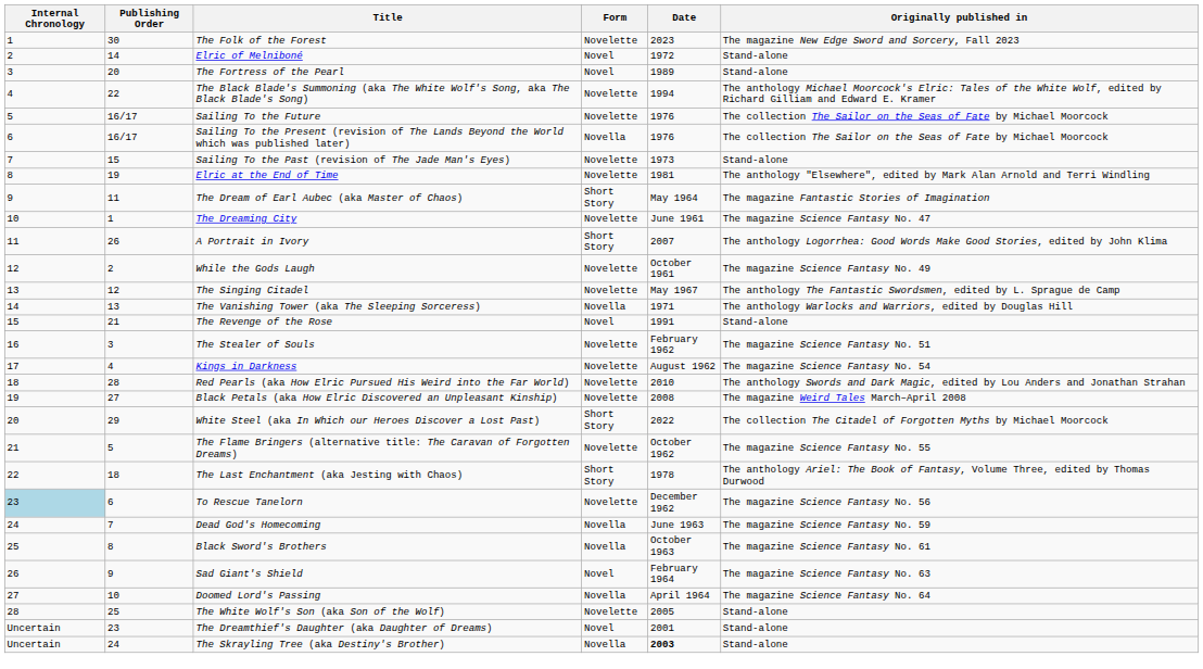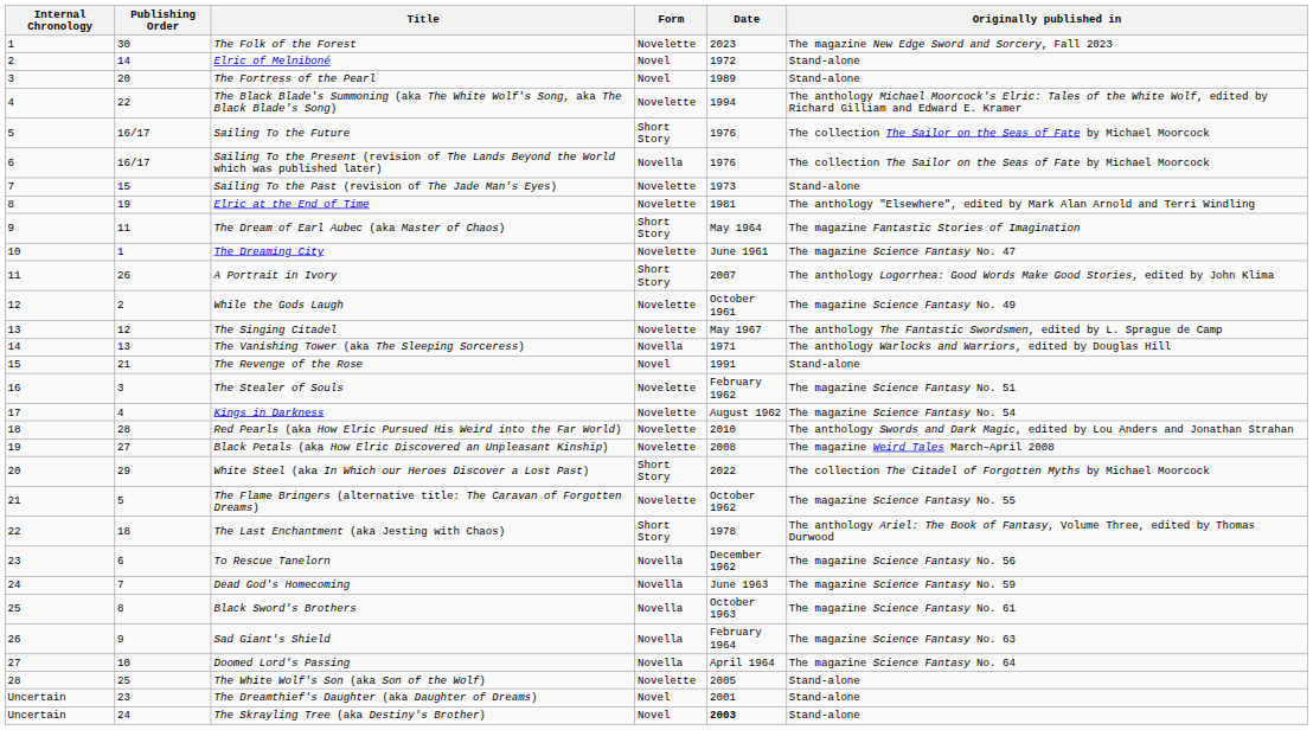 <table class="wikitable sortable">
 <tr>
 <th>Internal Chronology</th>
 <th>Publishing Order</th>
 <th>Title</th>
 <th>Form</th>
 <th>Date</th>
 <th>Originally published in</th>
 </tr>
 <tr>
 <td>1</td>
 <td>30</td>
 <td><em>The Folk of the Forest</em></td>
 <td>Novelette</td>
 <td>2023</td>
 <td>The magazine <em>New Edge Sword and Sorcery</em>, Fall 2023</td>
 </tr>
 <tr>
 <td>2</td>
 <td>14</td>
 <td><em><a href='#'>Elric of Melniboné</a></em></td>
 <td>Novel</td>
 <td>1972</td>
 <td>Stand-alone </td>
 </tr>
 <tr>
 <td>3</td>
 <td>20</td>
 <td><em>The Fortress of the Pearl</em></td>
 <td>Novel</td>
 <td>1989</td>
 <td>Stand-alone </td>
 </tr>
 <tr>
 <td>4</td>
 <td>22</td>
 <td><em>The Black Blade's Summoning</em> (aka <em>The White Wolf's Song</em>, aka <em>The Black Blade's Song</em>)</td>
 <td>Novelette</td>
 <td>1994</td>
 <td>The anthology <em>Michael Moorcock's Elric: Tales of the White Wolf</em>, edited by Richard Gilliam and Edward E. Kramer</td>
 </tr>
 <tr>
 <td>5</td>
 <td>16/17</td>
 <td><em>Sailing To the Future</em></td>
-<td>Novelette</td>
+<td>Short Story</td>
 <td>1976</td>
 <td>The collection <em><a href='#'>The Sailor on the Seas of Fate</a></em> by Michael Moorcock</td>
 </tr>
 <tr>
 <td>6</td>
 <td>16/17</td>
 <td><em>Sailing To the Present</em> (revision of <em>The Lands Beyond the World</em> which was published later)</td>
 <td>Novella</td>
 <td>1976</td>
 <td>The collection <em>The Sailor on the Seas of Fate</em> by Michael Moorcock</td>
 </tr>
 <tr>
 <td>7</td>
 <td>15</td>
 <td><em>Sailing To the Past</em> (revision of <em>The Jade Man's Eyes</em>)</td>
 <td>Novelette</td>
 <td>1973</td>
 <td>Stand-alone </td>
 </tr>
 <tr>
 <td>8</td>
 <td>19</td>
 <td><em><a href='#'>Elric at the End of Time</a></em></td>
 <td>Novelette</td>
 <td>1981</td>
 <td>The anthology "Elsewhere", edited by Mark Alan Arnold and Terri Windling</td>
 </tr>
 <tr>
 <td>9</td>
 <td>11</td>
 <td><em>The Dream of Earl Aubec</em> (aka <em>Master of Chaos</em>)</td>
 <td>Short Story</td>
 <td>May 1964</td>
 <td>The magazine <em>Fantastic Stories of Imagination</em></td>
 </tr>
 <tr>
 <td>10</td>
 <td>1</td>
 <td><em><a href='#'>The Dreaming City</a></em></td>
 <td>Novelette</td>
 <td>June 1961</td>
 <td>The magazine <em>Science Fantasy</em> No. 47</td>
 </tr>
 <tr>
 <td>11</td>
 <td>26</td>
 <td><em>A Portrait in Ivory</em></td>
 <td>Short Story</td>
 <td>2007</td>
 <td>The anthology <em>Logorrhea: Good Words Make Good Stories</em>, edited by John Klima</td>
 </tr>
 <tr>
 <td>12</td>
 <td>2</td>
 <td><em>While the Gods Laugh</em></td>
 <td>Novelette</td>
 <td>October 1961</td>
 <td>The magazine <em>Science Fantasy</em> No. 49</td>
 </tr>
 <tr>
 <td>13</td>
 <td>12</td>
 <td><em>The Singing Citadel</em></td>
 <td>Novelette</td>
 <td>May 1967</td>
 <td>The anthology <em>The Fantastic Swordsmen</em>, edited by L. Sprague de Camp</td>
 </tr>
 <tr>
 <td>14</td>
 <td>13</td>
 <td><em>The Vanishing Tower</em> (aka <em>The Sleeping Sorceress</em>)</td>
 <td>Novella</td>
 <td>1971</td>
 <td>The anthology <em>Warlocks and Warriors</em>, edited by Douglas Hill</td>
 </tr>
 <tr>
 <td>15</td>
 <td>21</td>
 <td><em>The Revenge of the Rose</em></td>
 <td>Novel</td>
 <td>1991</td>
 <td>Stand-alone </td>
 </tr>
 <tr>
 <td>16</td>
 <td>3</td>
 <td><em>The Stealer of Souls</em></td>
 <td>Novelette</td>
 <td>February 1962</td>
 <td>The magazine <em>Science Fantasy</em> No. 51</td>
 </tr>
 <tr>
 <td>17</td>
 <td>4</td>
 <td><em><a href='#'>Kings in Darkness</a></em></td>
 <td>Novelette</td>
 <td>August 1962</td>
 <td>The magazine <em>Science Fantasy</em> No. 54</td>
 </tr>
 <tr>
 <td>18</td>
 <td>28</td>
 <td><em>Red Pearls</em> (aka <em>How Elric Pursued His Weird into the Far World</em>)</td>
 <td>Novelette</td>
 <td>2010</td>
 <td>The anthology <em>Swords and Dark Magic</em>, edited by Lou Anders and Jonathan Strahan</td>
 </tr>
 <tr>
 <td>19</td>
 <td>27</td>
 <td><em>Black Petals</em> (aka <em>How Elric Discovered an Unpleasant Kinship</em>)</td>
 <td>Novelette</td>
 <td>2008</td>
 <td>The magazine <em><a href='#'>Weird Tales</a></em> March–April 2008</td>
 </tr>
 <tr>
 <td>20</td>
 <td>29</td>
 <td><em>White Steel</em> (aka <em>In Which our Heroes Discover a Lost Past</em>)</td>
 <td>Short Story</td>
 <td>2022</td>
 <td>The collection <em>The Citadel of Forgotten Myths</em> by Michael Moorcock</td>
 </tr>
 <tr>
 <td>21</td>
 <td>5</td>
 <td><em>The Flame Bringers</em> (alternative title: <em>The Caravan of Forgotten Dreams</em>)</td>
 <td>Novelette</td>
 <td>October 1962</td>
 <td>The magazine <em>Science Fantasy</em> No. 55</td>
 </tr>
 <tr>
 <td>22</td>
 <td>18</td>
 <td><em>The Last Enchantment</em> (aka Jesting with Chaos)</td>
 <td>Short Story</td>
 <td>1978</td>
 <td>The anthology <em>Ariel: The Book of Fantasy</em>, Volume Three, edited by Thomas Durwood</td>
 </tr>
 <tr>
-<td style="background: lightblue;">23</td>
+<td>23</td>
 <td>6</td>
 <td><em>To Rescue Tanelorn</em></td>
-<td>Novelette</td>
+<td>Novella</td>
 <td>December 1962</td>
 <td>The magazine <em>Science Fantasy</em> No. 56</td>
 </tr>
 <tr>
 <td>24</td>
 <td>7</td>
 <td><em>Dead God's Homecoming</em></td>
 <td>Novella</td>
 <td>June 1963</td>
 <td>The magazine <em>Science Fantasy</em> No. 59</td>
 </tr>
 <tr>
 <td>25</td>
 <td>8</td>
 <td><em>Black Sword's Brothers</em></td>
 <td>Novella</td>
 <td>October 1963</td>
 <td>The magazine <em>Science Fantasy</em> No. 61</td>
 </tr>
 <tr>
 <td>26</td>
 <td>9</td>
 <td><em>Sad Giant's Shield</em></td>
-<td>Novel</td>
+<td>Novella</td>
 <td>February 1964</td>
 <td>The magazine <em>Science Fantasy</em> No. 63</td>
 </tr>
 <tr>
 <td>27</td>
 <td>10</td>
 <td><em>Doomed Lord's Passing</em></td>
 <td>Novella</td>
 <td>April 1964</td>
 <td>The magazine <em>Science Fantasy</em> No. 64</td>
 </tr>
 <tr>
 <td>28</td>
 <td>25</td>
 <td><em>The White Wolf's Son</em> (aka <em>Son of the Wolf</em>)</td>
 <td>Novelette</td>
 <td>2005</td>
 <td>Stand-alone </td>
 </tr>
 <tr>
 <td>Uncertain</td>
 <td>23</td>
 <td><em>The Dreamthief's Daughter</em> (aka <em>Daughter of Dreams</em>)</td>
 <td>Novel</td>
 <td>2001</td>
 <td>Stand-alone </td>
 </tr>
 <tr>
 <td>Uncertain</td>
 <td>24</td>
 <td><em>The Skrayling Tree</em> (aka <em>Destiny's Brother</em>)</td>
-<td>Novella</td>
+<td>Novel</td>
 <td><strong>2003</strong></td>
 <td>Stand-alone </td>
 </tr>
 </table>
